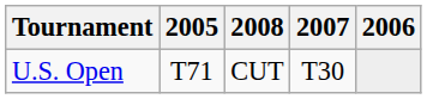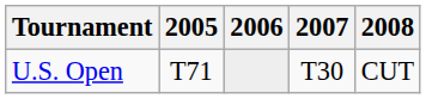 <table class="wikitable" style="font-size:95%;text-align:center;">
 <tr>
 <th>Tournament</th>
 <th>2005</th>
+<th>2006</th>
+<th>2007</th>
 <th>2008</th>
-<th>2007</th>
-<th>2006</th>
 </tr>
 <tr>
 <td align=left><a href='#'>U.S. Open</a></td>
 <td>T71</td>
+<td style="background:#eeeeee;"></td>
+<td>T30</td>
 <td>CUT</td>
-<td>T30</td>
-<td style="background:#eeeeee;"></td>
 </tr>
 </table>
